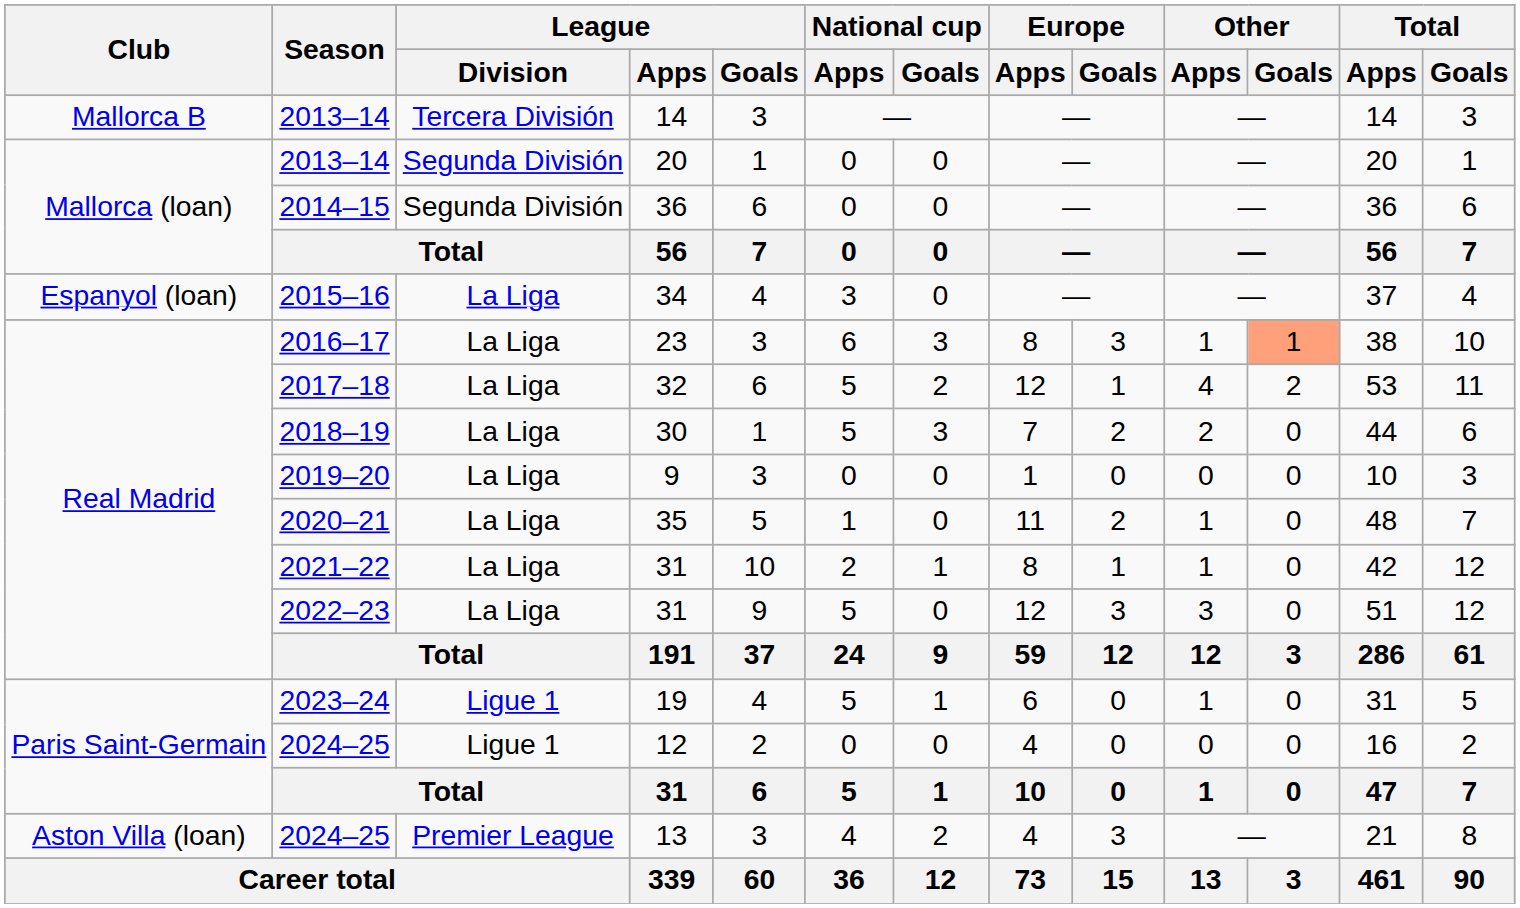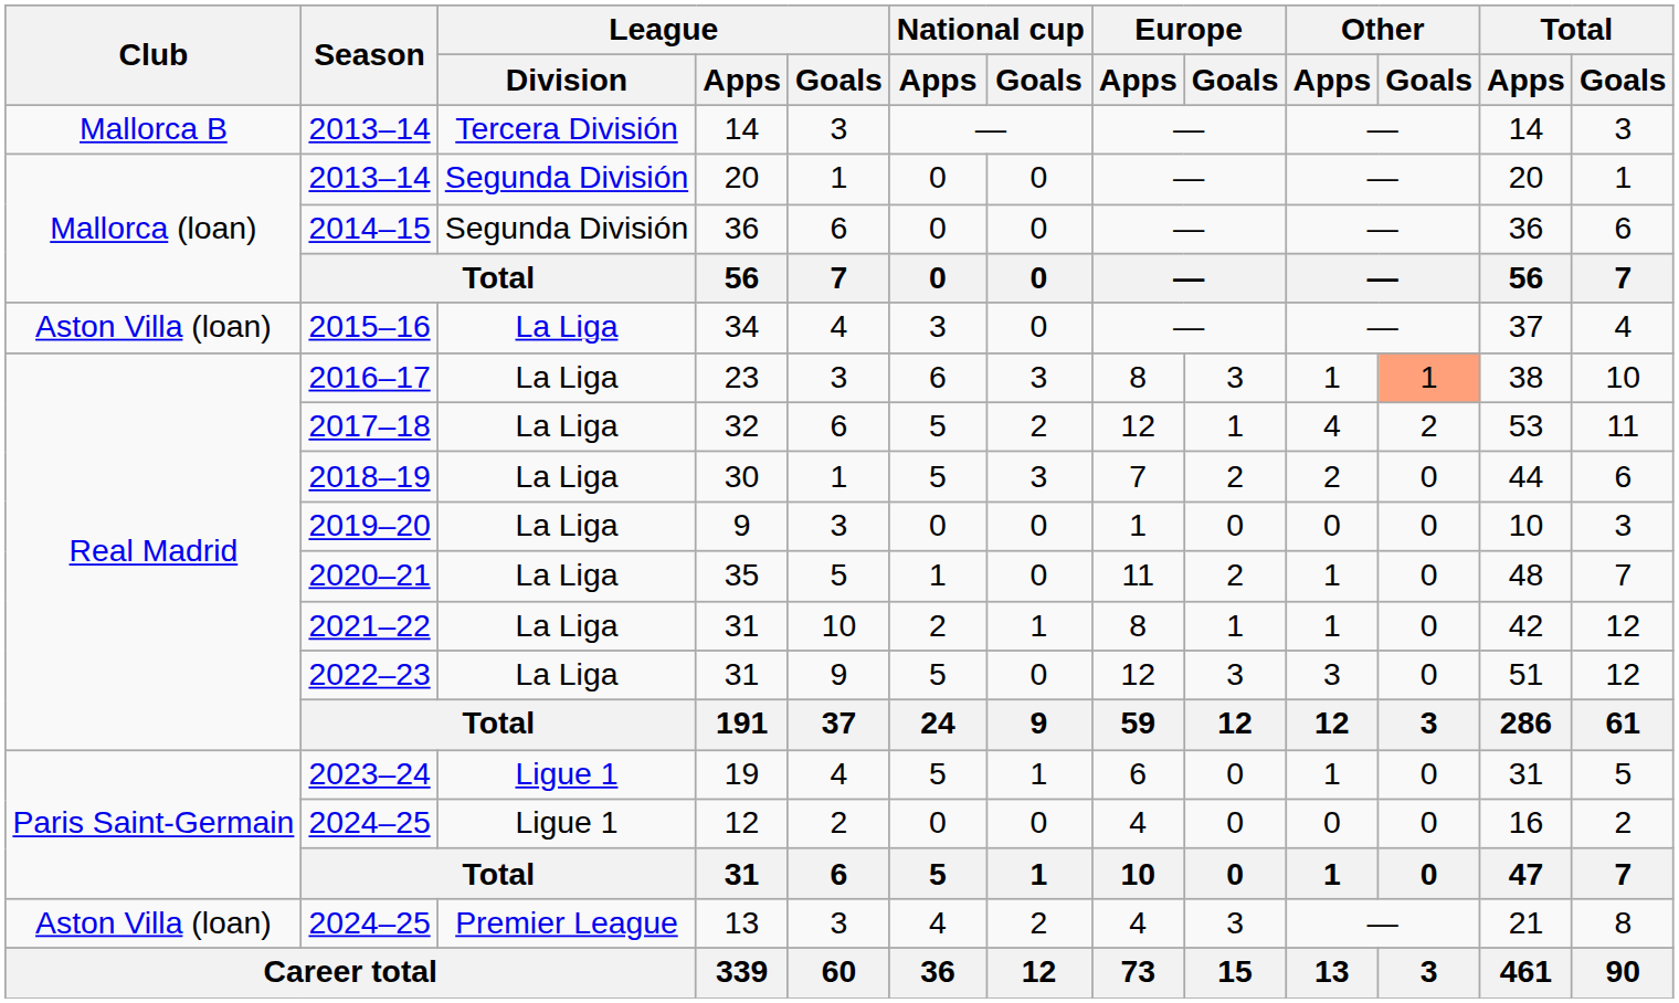 <table class="wikitable" style="text-align: center;">
 <tr>
 <th rowspan="2">Club</th>
 <th rowspan="2">Season</th>
 <th colspan="3">League</th>
 <th colspan="2">National cup</th>
 <th colspan="2">Europe</th>
 <th colspan="2">Other</th>
 <th colspan="2">Total</th>
 </tr>
 <tr>
 <th>Division</th>
 <th>Apps</th>
 <th>Goals</th>
 <th>Apps</th>
 <th>Goals</th>
 <th>Apps</th>
 <th>Goals</th>
 <th>Apps</th>
 <th>Goals</th>
 <th>Apps</th>
 <th>Goals</th>
 </tr>
 <tr>
 <td><a href='#'>Mallorca B</a></td>
 <td><a href='#'>2013–14</a></td>
 <td><a href='#'>Tercera División</a></td>
 <td>14</td>
 <td>3</td>
 <td colspan="2">—</td>
 <td colspan="2">—</td>
 <td colspan="2">—</td>
 <td>14</td>
 <td>3</td>
 </tr>
 <tr>
 <td rowspan="3"><a href='#'>Mallorca</a> (loan)</td>
 <td><a href='#'>2013–14</a></td>
 <td><a href='#'>Segunda División</a></td>
 <td>20</td>
 <td>1</td>
 <td>0</td>
 <td>0</td>
 <td colspan="2">—</td>
 <td colspan="2">—</td>
 <td>20</td>
 <td>1</td>
 </tr>
 <tr>
 <td><a href='#'>2014–15</a></td>
 <td>Segunda División</td>
 <td>36</td>
 <td>6</td>
 <td>0</td>
 <td>0</td>
 <td colspan="2">—</td>
 <td colspan="2">—</td>
 <td>36</td>
 <td>6</td>
 </tr>
 <tr>
 <th colspan="2">Total</th>
 <th>56</th>
 <th>7</th>
 <th>0</th>
 <th>0</th>
 <th colspan="2">—</th>
 <th colspan="2">—</th>
 <th>56</th>
 <th>7</th>
 </tr>
 <tr>
-<td><a href='#'>Espanyol</a> (loan)</td>
+<td><a href='#'>Aston Villa</a> (loan)</td>
 <td><a href='#'>2015–16</a></td>
 <td><a href='#'>La Liga</a></td>
 <td>34</td>
 <td>4</td>
 <td>3</td>
 <td>0</td>
 <td colspan="2">—</td>
 <td colspan="2">—</td>
 <td>37</td>
 <td>4</td>
 </tr>
 <tr>
 <td rowspan="8"><a href='#'>Real Madrid</a></td>
 <td><a href='#'>2016–17</a></td>
 <td>La Liga</td>
 <td>23</td>
 <td>3</td>
 <td>6</td>
 <td>3</td>
 <td>8</td>
 <td>3</td>
 <td>1</td>
 <td style="background: lightsalmon;">1</td>
 <td>38</td>
 <td>10</td>
 </tr>
 <tr>
 <td><a href='#'>2017–18</a></td>
 <td>La Liga</td>
 <td>32</td>
 <td>6</td>
 <td>5</td>
 <td>2</td>
 <td>12</td>
 <td>1</td>
 <td>4</td>
 <td>2</td>
 <td>53</td>
 <td>11</td>
 </tr>
 <tr>
 <td><a href='#'>2018–19</a></td>
 <td>La Liga</td>
 <td>30</td>
 <td>1</td>
 <td>5</td>
 <td>3</td>
 <td>7</td>
 <td>2</td>
 <td>2</td>
 <td>0</td>
 <td>44</td>
 <td>6</td>
 </tr>
 <tr>
 <td><a href='#'>2019–20</a></td>
 <td>La Liga</td>
 <td>9</td>
 <td>3</td>
 <td>0</td>
 <td>0</td>
 <td>1</td>
 <td>0</td>
 <td>0</td>
 <td>0</td>
 <td>10</td>
 <td>3</td>
 </tr>
 <tr>
 <td><a href='#'>2020–21</a></td>
 <td>La Liga</td>
 <td>35</td>
 <td>5</td>
 <td>1</td>
 <td>0</td>
 <td>11</td>
 <td>2</td>
 <td>1</td>
 <td>0</td>
 <td>48</td>
 <td>7</td>
 </tr>
 <tr>
 <td><a href='#'>2021–22</a></td>
 <td>La Liga</td>
 <td>31</td>
 <td>10</td>
 <td>2</td>
 <td>1</td>
 <td>8</td>
 <td>1</td>
 <td>1</td>
 <td>0</td>
 <td>42</td>
 <td>12</td>
 </tr>
 <tr>
 <td><a href='#'>2022–23</a></td>
 <td>La Liga</td>
 <td>31</td>
 <td>9</td>
 <td>5</td>
 <td>0</td>
 <td>12</td>
 <td>3</td>
 <td>3</td>
 <td>0</td>
 <td>51</td>
 <td>12</td>
 </tr>
 <tr>
 <th colspan="2">Total</th>
 <th>191</th>
 <th>37</th>
 <th>24</th>
 <th>9</th>
 <th>59</th>
 <th>12</th>
 <th>12</th>
 <th>3</th>
 <th>286</th>
 <th>61</th>
 </tr>
 <tr>
 <td rowspan="3"><a href='#'>Paris Saint-Germain</a></td>
 <td><a href='#'>2023–24</a></td>
 <td><a href='#'>Ligue 1</a></td>
 <td>19</td>
 <td>4</td>
 <td>5</td>
 <td>1</td>
 <td>6</td>
 <td>0</td>
 <td>1</td>
 <td>0</td>
 <td>31</td>
 <td>5</td>
 </tr>
 <tr>
 <td><a href='#'>2024–25</a></td>
 <td>Ligue 1</td>
 <td>12</td>
 <td>2</td>
 <td>0</td>
 <td>0</td>
 <td>4</td>
 <td>0</td>
 <td>0</td>
 <td>0</td>
 <td>16</td>
 <td>2</td>
 </tr>
 <tr>
 <th colspan="2">Total</th>
 <th>31</th>
 <th>6</th>
 <th>5</th>
 <th>1</th>
 <th>10</th>
 <th>0</th>
 <th>1</th>
 <th>0</th>
 <th>47</th>
 <th>7</th>
 </tr>
 <tr>
 <td><a href='#'>Aston Villa</a> (loan)</td>
 <td><a href='#'>2024–25</a></td>
 <td><a href='#'>Premier League</a></td>
 <td>13</td>
 <td>3</td>
 <td>4</td>
 <td>2</td>
 <td>4</td>
 <td>3</td>
 <td colspan="2">—</td>
 <td>21</td>
 <td>8</td>
 </tr>
 <tr>
 <th colspan="3">Career total</th>
 <th>339</th>
 <th>60</th>
 <th>36</th>
 <th>12</th>
 <th>73</th>
 <th>15</th>
 <th>13</th>
 <th>3</th>
 <th>461</th>
 <th>90</th>
 </tr>
 </table>
